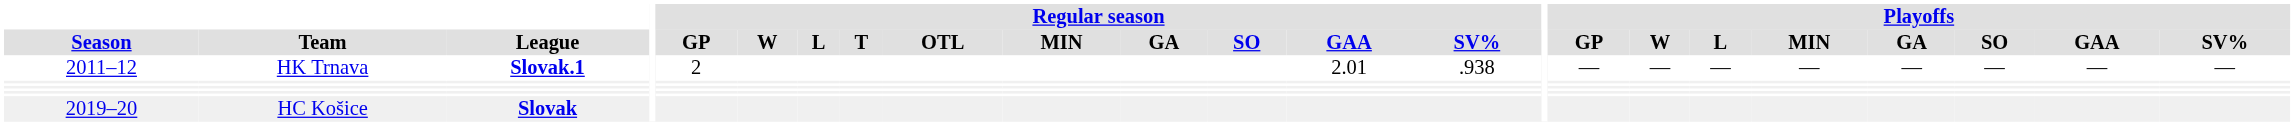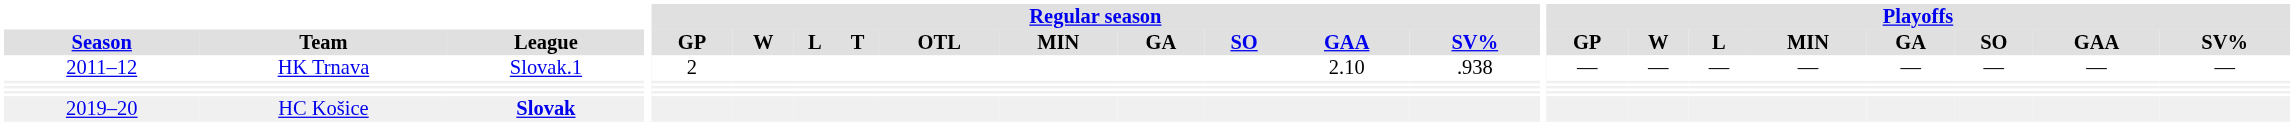 <table border="0" cellpadding="1" cellspacing="0" style="text-align:center; width:90%">
 <tr ALIGN="center" bgcolor="#e0e0e0">
 <th align="center" colspan="3" bgcolor="#ffffff"></th>
 <th align="center" rowspan="99" bgcolor="#ffffff"></th>
 <th align="center" colspan="10" bgcolor="#e0e0e0"><a href='#'>Regular season</a></th>
 <th align="center" rowspan="99" bgcolor="#ffffff"></th>
 <th align="center" colspan="8" bgcolor="#e0e0e0"><a href='#'>Playoffs</a></th>
 </tr>
 <tr ALIGN="center" bgcolor="#e0e0e0">
 <th><a href='#'>Season</a></th>
 <th>Team</th>
 <th>League</th>
 <th>GP</th>
 <th>W</th>
 <th>L</th>
 <th>T</th>
 <th>OTL</th>
 <th>MIN</th>
 <th>GA</th>
 <th><a href='#'>SO</a></th>
 <th><a href='#'>GAA</a></th>
 <th><a href='#'>SV%</a></th>
 <th>GP</th>
 <th>W</th>
 <th>L</th>
 <th>MIN</th>
 <th>GA</th>
 <th>SO</th>
 <th>GAA</th>
 <th>SV%</th>
 </tr>
 <tr>
 </tr>
 <tr>
 <td><a href='#'>2011–12</a></td>
 <td><a href='#'>HK Trnava</a></td>
-<td><strong><a href='#'>Slovak.1</a></strong></td>
+<td><a href='#'>Slovak.1</a></td>
 <td>2</td>
 <td></td>
 <td></td>
 <td></td>
 <td></td>
 <td></td>
 <td></td>
 <td></td>
-<td>2.01</td>
+<td>2.10</td>
 <td>.938</td>
 <td>—</td>
 <td>—</td>
 <td>—</td>
 <td>—</td>
 <td>—</td>
 <td>—</td>
 <td>—</td>
 <td>—</td>
 </tr>
 <tr ALIGN="center" bgcolor="#f0f0f0">
 <td></td>
 <td></td>
 <td></td>
 <td></td>
 <td></td>
 <td></td>
 <td></td>
 <td></td>
 <td></td>
 <td></td>
 <td></td>
 <td></td>
 <td></td>
 <td></td>
 <td></td>
 <td></td>
 <td></td>
 <td></td>
 <td></td>
 <td></td>
 <td></td>
 </tr>
 <tr>
 <td></td>
 <td></td>
 <td></td>
 <td></td>
 <td></td>
 <td></td>
 <td></td>
 <td></td>
 <td></td>
 <td></td>
 <td></td>
 <td></td>
 <td></td>
 <td></td>
 <td></td>
 <td></td>
 <td></td>
 <td></td>
 <td></td>
 <td></td>
 <td></td>
 </tr>
 <tr ALIGN="center" bgcolor="#f0f0f0">
 <td></td>
 <td></td>
 <td></td>
 <td></td>
 <td></td>
 <td></td>
 <td></td>
 <td></td>
 <td></td>
 <td></td>
 <td></td>
 <td></td>
 <td></td>
 <td></td>
 <td></td>
 <td></td>
 <td></td>
 <td></td>
 <td></td>
 <td></td>
 <td></td>
 </tr>
 <tr>
 <td></td>
 <td></td>
 <td></td>
 <td></td>
 <td></td>
 <td></td>
 <td></td>
 <td></td>
 <td></td>
 <td></td>
 <td></td>
 <td></td>
 <td></td>
 <td></td>
 <td></td>
 <td></td>
 <td></td>
 <td></td>
 <td></td>
 <td></td>
 <td></td>
 </tr>
 <tr ALIGN="center" bgcolor="#f0f0f0">
 <td></td>
 <td></td>
 <td></td>
 <td></td>
 <td></td>
 <td></td>
 <td></td>
 <td></td>
 <td></td>
 <td></td>
 <td></td>
 <td></td>
 <td></td>
 <td></td>
 <td></td>
 <td></td>
 <td></td>
 <td></td>
 <td></td>
 <td></td>
 <td></td>
 </tr>
 <tr>
 <td></td>
 <td></td>
 <td></td>
 <td></td>
 <td></td>
 <td></td>
 <td></td>
 <td></td>
 <td></td>
 <td></td>
 <td></td>
 <td></td>
 <td></td>
 <td></td>
 <td></td>
 <td></td>
 <td></td>
 <td></td>
 <td></td>
 <td></td>
 <td></td>
 </tr>
 <tr ALIGN="center" bgcolor="#f0f0f0">
 <td><a href='#'>2019–20</a></td>
 <td><a href='#'>HC Košice</a></td>
 <td><strong><a href='#'>Slovak</a></strong></td>
 <td></td>
 <td></td>
 <td></td>
 <td></td>
 <td></td>
 <td></td>
 <td></td>
 <td></td>
 <td></td>
 <td></td>
 <td></td>
 <td></td>
 <td></td>
 <td></td>
 <td></td>
 <td></td>
 <td></td>
 <td></td>
 </tr>
 </table>
